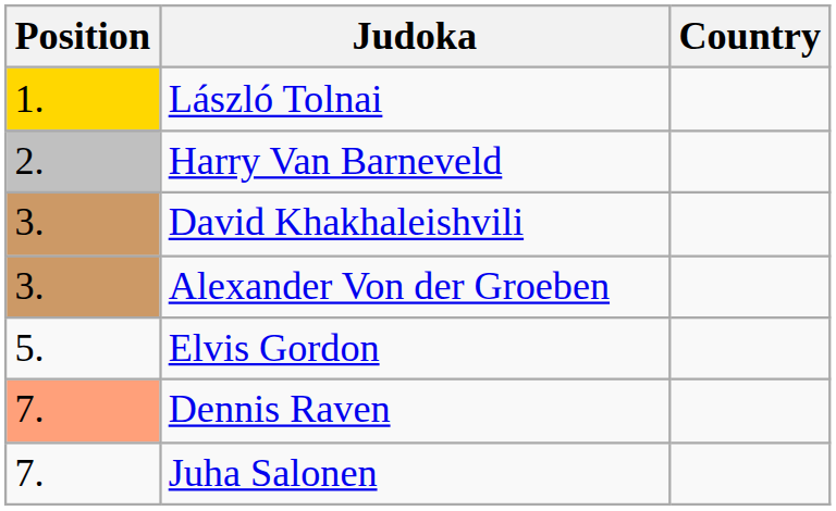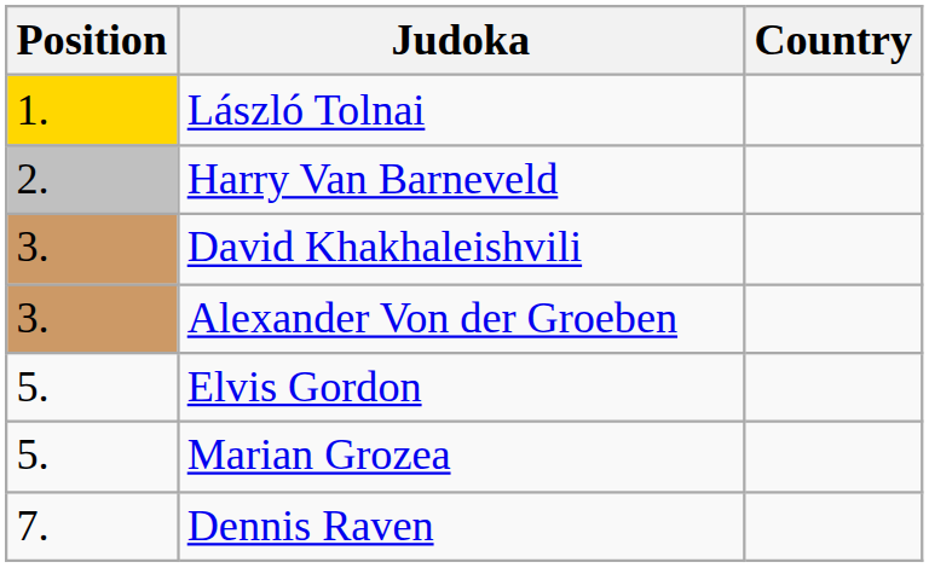 <table class=wikitable>
 <tr>
 <th width=10>Position</th>
 <th width=200>Judoka</th>
 <th width=10>Country</th>
 </tr>
 <tr>
 <td bgcolor=gold>1.</td>
 <td><a href='#'>László Tolnai</a></td>
 <td></td>
 </tr>
 <tr>
 <td bgcolor=silver>2.</td>
 <td><a href='#'>Harry Van Barneveld</a></td>
 <td></td>
 </tr>
 <tr>
 <td bgcolor=CC9966>3.</td>
 <td><a href='#'>David Khakhaleishvili</a></td>
 <td></td>
 </tr>
 <tr>
 <td bgcolor=CC9966>3.</td>
 <td><a href='#'>Alexander Von der Groeben</a></td>
 <td></td>
 </tr>
 <tr>
 <td>5.</td>
 <td><a href='#'>Elvis Gordon</a></td>
 <td></td>
 </tr>
 <tr>
-<td style="background: lightsalmon;">7.</td>
-<td><a href='#'>Dennis Raven</a></td>
+<td>5.</td>
+<td><a href='#'>Marian Grozea</a></td>
 <td></td>
 </tr>
 <tr>
 <td>7.</td>
-<td><a href='#'>Juha Salonen</a></td>
+<td><a href='#'>Dennis Raven</a></td>
 <td></td>
 </tr>
 </table>
